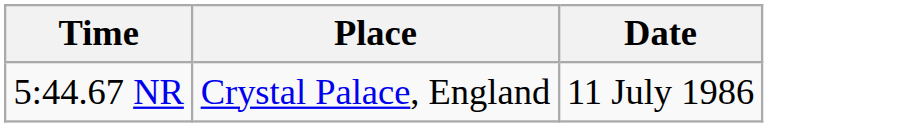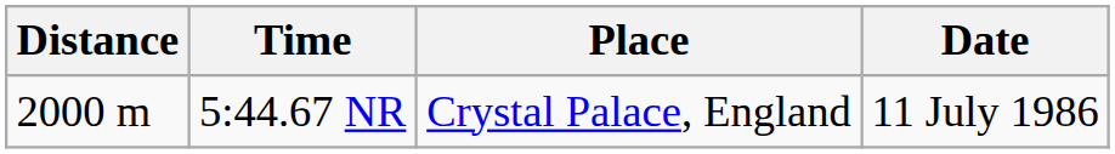 <table class="wikitable">
 <tr>
+<th>Distance</th>
 <th>Time</th>
 <th>Place</th>
 <th>Date</th>
 </tr>
 <tr>
+<td>2000 m</td>
 <td>5:44.67 <a href='#'>NR</a></td>
 <td><a href='#'>Crystal Palace</a>, England</td>
 <td>11 July 1986</td>
 </tr>
 </table>
